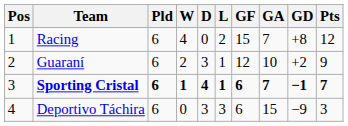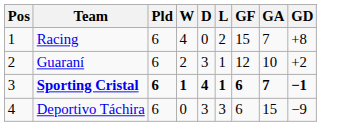 <table class="wikitable">
 <tr>
 <th>Pos</th>
 <th><strong>Team</strong></th>
 <th><strong>Pld</strong></th>
 <th>W</th>
 <th>D</th>
 <th>L</th>
 <th>GF</th>
 <th>GA</th>
 <th>GD</th>
-<th>Pts</th>
 </tr>
 <tr>
 <td>1</td>
 <td><a href='#'>Racing</a></td>
 <td>6</td>
 <td>4</td>
 <td>0</td>
 <td>2</td>
 <td>15</td>
 <td>7</td>
 <td>+8</td>
-<td>12</td>
 </tr>
 <tr>
 <td>2</td>
 <td><a href='#'>Guaraní</a></td>
 <td>6</td>
 <td>2</td>
 <td>3</td>
 <td>1</td>
 <td>12</td>
 <td>10</td>
 <td>+2</td>
-<td>9</td>
 </tr>
 <tr>
 <td>3</td>
 <td><strong><a href='#'>Sporting Cristal</a></strong></td>
 <td><strong>6</strong></td>
 <td><strong>1</strong></td>
 <td><strong>4</strong></td>
 <td><strong>1</strong></td>
 <td><strong>6</strong></td>
 <td><strong>7</strong></td>
 <td><strong>−1</strong></td>
-<td><strong>7</strong></td>
 </tr>
 <tr>
 <td>4</td>
 <td><a href='#'>Deportivo Táchira</a></td>
 <td>6</td>
 <td>0</td>
 <td>3</td>
 <td>3</td>
 <td>6</td>
 <td>15</td>
 <td>−9</td>
-<td>3</td>
 </tr>
 </table>
